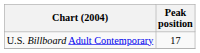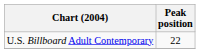 <table class="wikitable">
 <tr>
 <th>Chart (2004)</th>
 <th>Peak<br>position</th>
 </tr>
 <tr>
 <td>U.S. <em>Billboard</em> <a href='#'>Adult Contemporary</a></td>
-<td style="text-align:center;">17</td>
+<td style="text-align:center;">22</td>
 </tr>
 <tr>
 </tr>
 </table>
